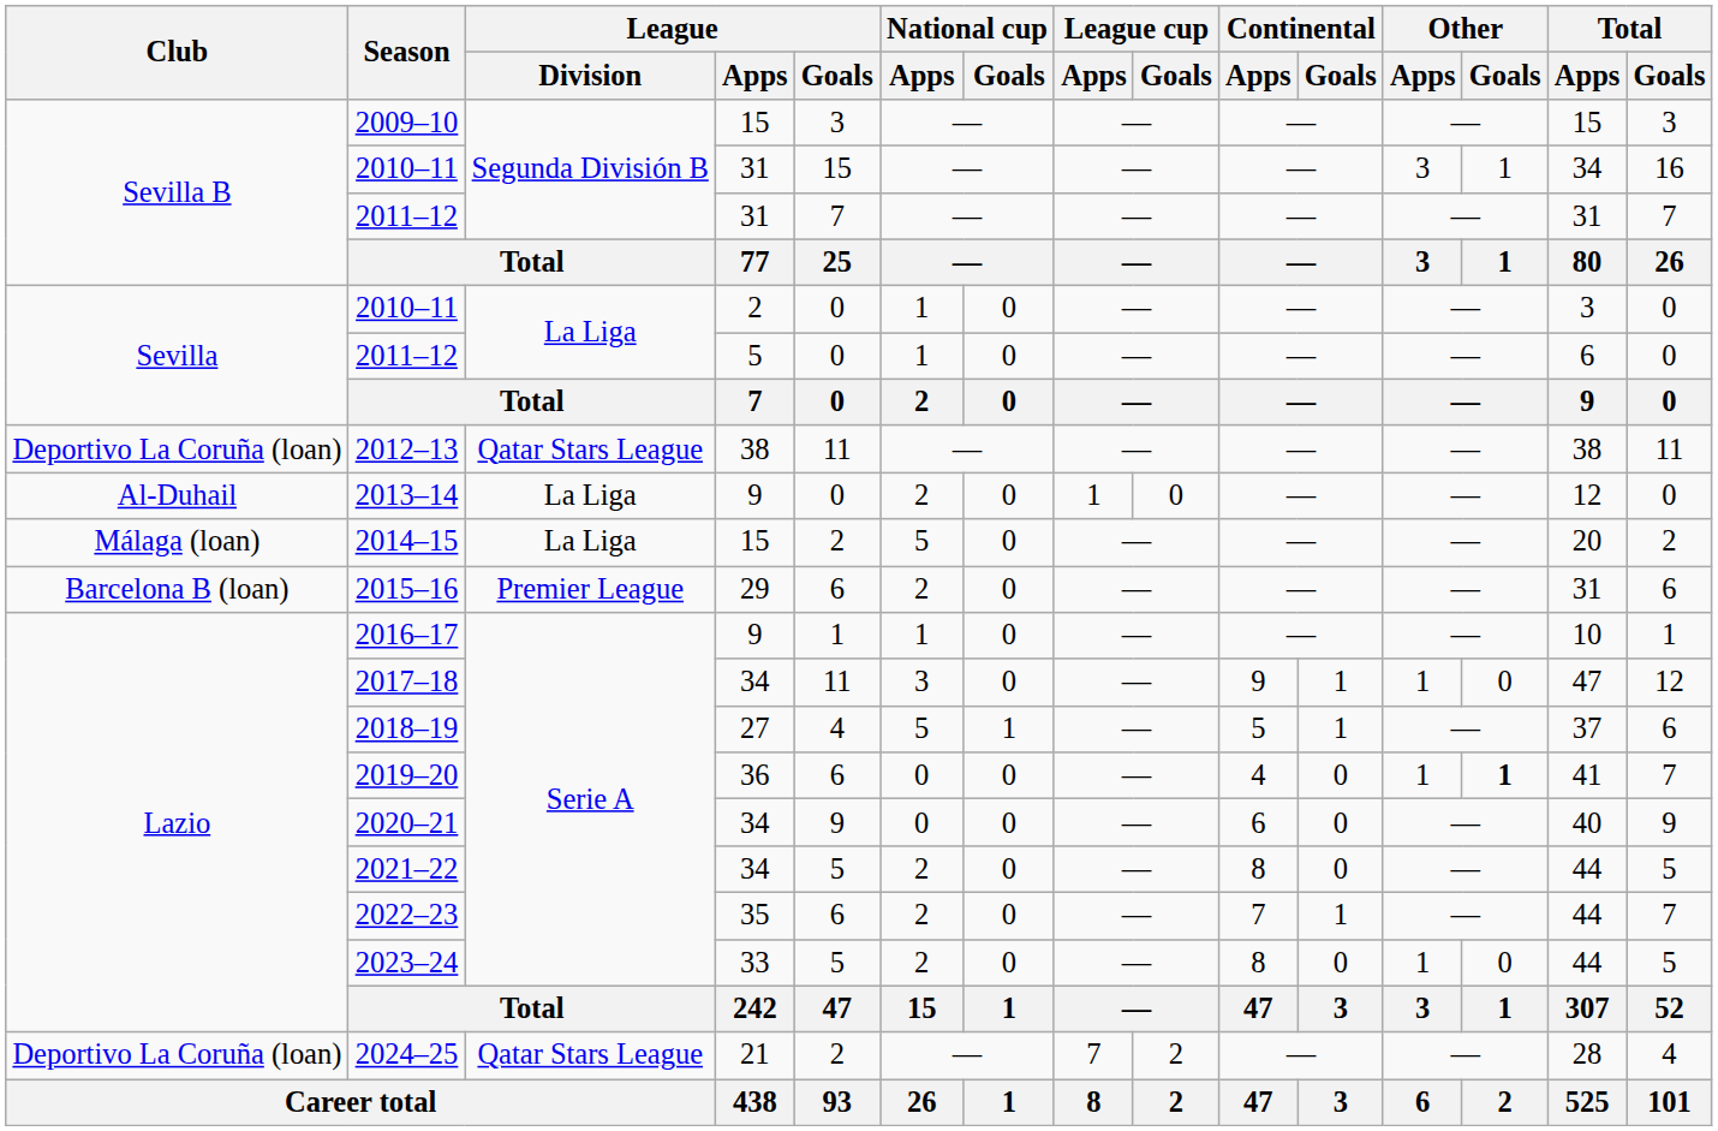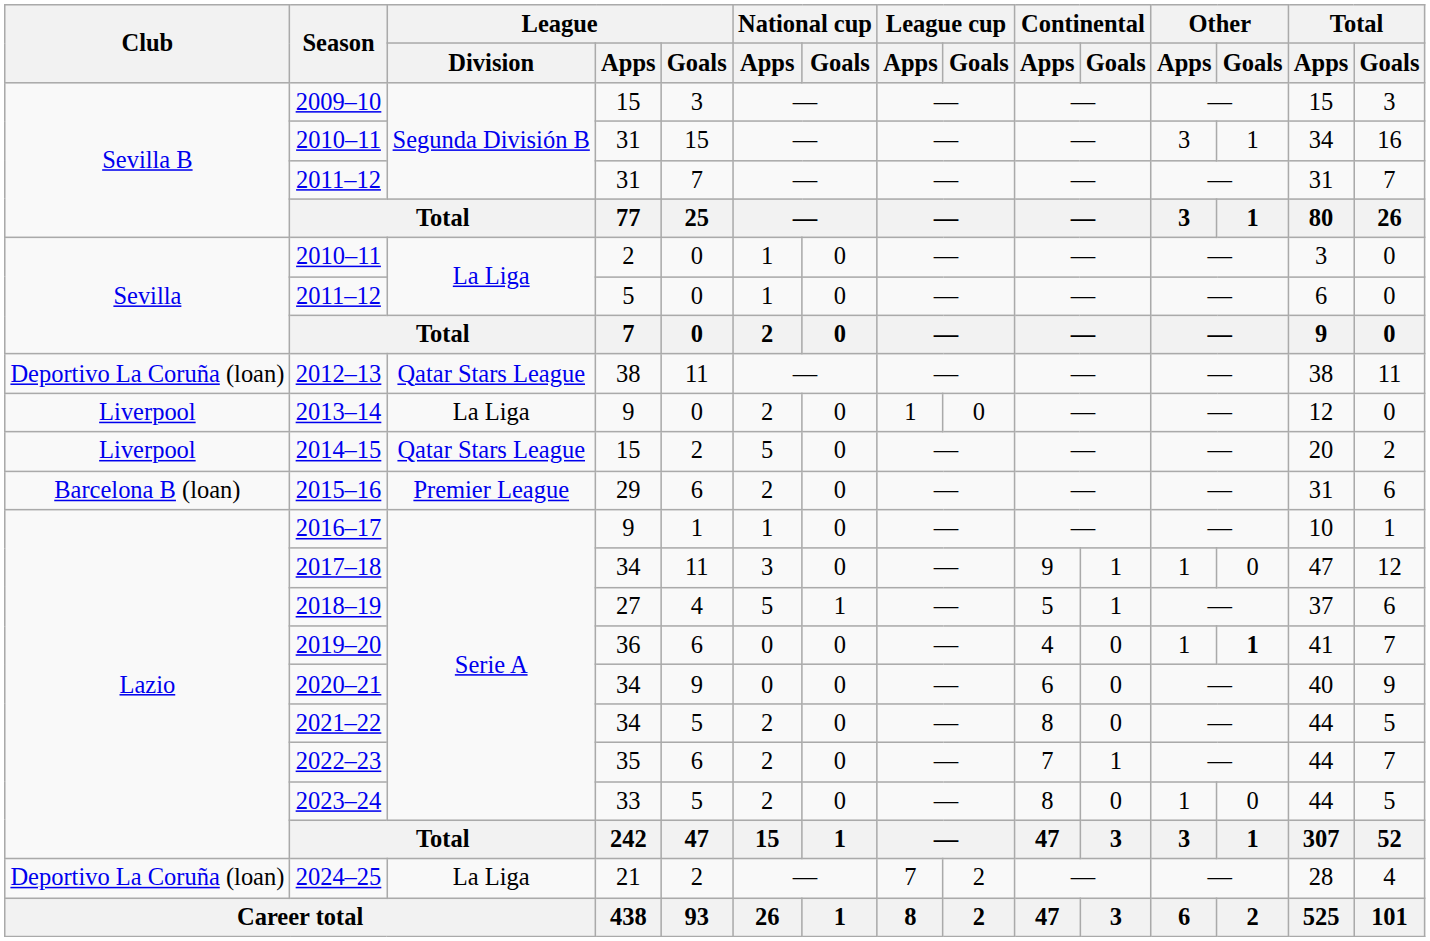 <table class="wikitable" style="text-align:center">
 <tr>
 <th rowspan="2">Club</th>
 <th rowspan="2">Season</th>
 <th colspan="3">League</th>
 <th colspan="2">National cup</th>
 <th colspan="2">League cup</th>
 <th colspan="2">Continental</th>
 <th colspan="2">Other</th>
 <th colspan="2">Total</th>
 </tr>
 <tr>
 <th>Division</th>
 <th>Apps</th>
 <th>Goals</th>
 <th>Apps</th>
 <th>Goals</th>
 <th>Apps</th>
 <th>Goals</th>
 <th>Apps</th>
 <th>Goals</th>
 <th>Apps</th>
 <th>Goals</th>
 <th>Apps</th>
 <th>Goals</th>
 </tr>
 <tr>
 <td rowspan="4"><a href='#'>Sevilla B</a></td>
 <td><a href='#'>2009–10</a></td>
 <td rowspan="3"><a href='#'>Segunda División B</a></td>
 <td>15</td>
 <td>3</td>
 <td colspan="2">—</td>
 <td colspan="2">—</td>
 <td colspan="2">—</td>
 <td colspan="2">—</td>
 <td>15</td>
 <td>3</td>
 </tr>
 <tr>
 <td><a href='#'>2010–11</a></td>
 <td>31</td>
 <td>15</td>
 <td colspan="2">—</td>
 <td colspan="2">—</td>
 <td colspan="2">—</td>
 <td>3</td>
 <td>1</td>
 <td>34</td>
 <td>16</td>
 </tr>
 <tr>
 <td><a href='#'>2011–12</a></td>
 <td>31</td>
 <td>7</td>
 <td colspan="2">—</td>
 <td colspan="2">—</td>
 <td colspan="2">—</td>
 <td colspan="2">—</td>
 <td>31</td>
 <td>7</td>
 </tr>
 <tr>
 <th colspan="2">Total</th>
 <th>77</th>
 <th>25</th>
 <th colspan="2">—</th>
 <th colspan="2">—</th>
 <th colspan="2">—</th>
 <th>3</th>
 <th>1</th>
 <th>80</th>
 <th>26</th>
 </tr>
 <tr>
 <td rowspan="3"><a href='#'>Sevilla</a></td>
 <td><a href='#'>2010–11</a></td>
 <td rowspan="2"><a href='#'>La Liga</a></td>
 <td>2</td>
 <td>0</td>
 <td>1</td>
 <td>0</td>
 <td colspan="2">—</td>
 <td colspan="2">—</td>
 <td colspan="2">—</td>
 <td>3</td>
 <td>0</td>
 </tr>
 <tr>
 <td><a href='#'>2011–12</a></td>
 <td>5</td>
 <td>0</td>
 <td>1</td>
 <td>0</td>
 <td colspan="2">—</td>
 <td colspan="2">—</td>
 <td colspan="2">—</td>
 <td>6</td>
 <td>0</td>
 </tr>
 <tr>
 <th colspan="2">Total</th>
 <th>7</th>
 <th>0</th>
 <th>2</th>
 <th>0</th>
 <th colspan="2">—</th>
 <th colspan="2">—</th>
 <th colspan="2">—</th>
 <th>9</th>
 <th>0</th>
 </tr>
 <tr>
 <td><a href='#'>Deportivo La Coruña</a> (loan)</td>
 <td><a href='#'>2012–13</a></td>
 <td><a href='#'>Qatar Stars League</a></td>
 <td>38</td>
 <td>11</td>
 <td colspan="2">—</td>
 <td colspan="2">—</td>
 <td colspan="2">—</td>
 <td colspan="2">—</td>
 <td>38</td>
 <td>11</td>
 </tr>
 <tr>
-<td><a href='#'>Al-Duhail</a></td>
+<td><a href='#'>Liverpool</a></td>
 <td><a href='#'>2013–14</a></td>
 <td>La Liga</td>
 <td>9</td>
 <td>0</td>
 <td>2</td>
 <td>0</td>
 <td>1</td>
 <td>0</td>
 <td colspan="2">—</td>
 <td colspan="2">—</td>
 <td>12</td>
 <td>0</td>
 </tr>
 <tr>
-<td><a href='#'>Málaga</a> (loan)</td>
+<td><a href='#'>Liverpool</a></td>
 <td><a href='#'>2014–15</a></td>
-<td>La Liga</td>
+<td><a href='#'>Qatar Stars League</a></td>
 <td>15</td>
 <td>2</td>
 <td>5</td>
 <td>0</td>
 <td colspan="2">—</td>
 <td colspan="2">—</td>
 <td colspan="2">—</td>
 <td>20</td>
 <td>2</td>
 </tr>
 <tr>
 <td><a href='#'>Barcelona B</a> (loan)</td>
 <td><a href='#'>2015–16</a></td>
 <td><a href='#'>Premier League</a></td>
 <td>29</td>
 <td>6</td>
 <td>2</td>
 <td>0</td>
 <td colspan="2">—</td>
 <td colspan="2">—</td>
 <td colspan="2">—</td>
 <td>31</td>
 <td>6</td>
 </tr>
 <tr>
 <td rowspan="9"><a href='#'>Lazio</a></td>
 <td><a href='#'>2016–17</a></td>
 <td rowspan="8"><a href='#'>Serie A</a></td>
 <td>9</td>
 <td>1</td>
 <td>1</td>
 <td>0</td>
 <td colspan="2">—</td>
 <td colspan="2">—</td>
 <td colspan="2">—</td>
 <td>10</td>
 <td>1</td>
 </tr>
 <tr>
 <td><a href='#'>2017–18</a></td>
 <td>34</td>
 <td>11</td>
 <td>3</td>
 <td>0</td>
 <td colspan="2">—</td>
 <td>9</td>
 <td>1</td>
 <td>1</td>
 <td>0</td>
 <td>47</td>
 <td>12</td>
 </tr>
 <tr>
 <td><a href='#'>2018–19</a></td>
 <td>27</td>
 <td>4</td>
 <td>5</td>
 <td>1</td>
 <td colspan="2">—</td>
 <td>5</td>
 <td>1</td>
 <td colspan="2">—</td>
 <td>37</td>
 <td>6</td>
 </tr>
 <tr>
 <td><a href='#'>2019–20</a></td>
 <td>36</td>
 <td>6</td>
 <td>0</td>
 <td>0</td>
 <td colspan="2">—</td>
 <td>4</td>
 <td>0</td>
 <td>1</td>
 <td><strong>1</strong></td>
 <td>41</td>
 <td>7</td>
 </tr>
 <tr>
 <td><a href='#'>2020–21</a></td>
 <td>34</td>
 <td>9</td>
 <td>0</td>
 <td>0</td>
 <td colspan="2">—</td>
 <td>6</td>
 <td>0</td>
 <td colspan="2">—</td>
 <td>40</td>
 <td>9</td>
 </tr>
 <tr>
 <td><a href='#'>2021–22</a></td>
 <td>34</td>
 <td>5</td>
 <td>2</td>
 <td>0</td>
 <td colspan="2">—</td>
 <td>8</td>
 <td>0</td>
 <td colspan="2">—</td>
 <td>44</td>
 <td>5</td>
 </tr>
 <tr>
 <td><a href='#'>2022–23</a></td>
 <td>35</td>
 <td>6</td>
 <td>2</td>
 <td>0</td>
 <td colspan="2">—</td>
 <td>7</td>
 <td>1</td>
 <td colspan="2">—</td>
 <td>44</td>
 <td>7</td>
 </tr>
 <tr>
 <td><a href='#'>2023–24</a></td>
 <td>33</td>
 <td>5</td>
 <td>2</td>
 <td>0</td>
 <td colspan="2">—</td>
 <td>8</td>
 <td>0</td>
 <td>1</td>
 <td>0</td>
 <td>44</td>
 <td>5</td>
 </tr>
 <tr>
 <th colspan="2">Total</th>
 <th>242</th>
 <th>47</th>
 <th>15</th>
 <th>1</th>
 <th colspan="2">—</th>
 <th>47</th>
 <th>3</th>
 <th>3</th>
 <th>1</th>
 <th>307</th>
 <th>52</th>
 </tr>
 <tr>
 <td><a href='#'>Deportivo La Coruña</a> (loan)</td>
 <td><a href='#'>2024–25</a></td>
-<td><a href='#'>Qatar Stars League</a></td>
+<td>La Liga</td>
 <td>21</td>
 <td>2</td>
 <td colspan="2">—</td>
 <td>7</td>
 <td>2</td>
 <td colspan="2">—</td>
 <td colspan="2">—</td>
 <td>28</td>
 <td>4</td>
 </tr>
 <tr>
 <th colspan="3">Career total</th>
 <th>438</th>
 <th>93</th>
 <th>26</th>
 <th>1</th>
 <th>8</th>
 <th>2</th>
 <th>47</th>
 <th>3</th>
 <th>6</th>
 <th>2</th>
 <th>525</th>
 <th>101</th>
 </tr>
 </table>
